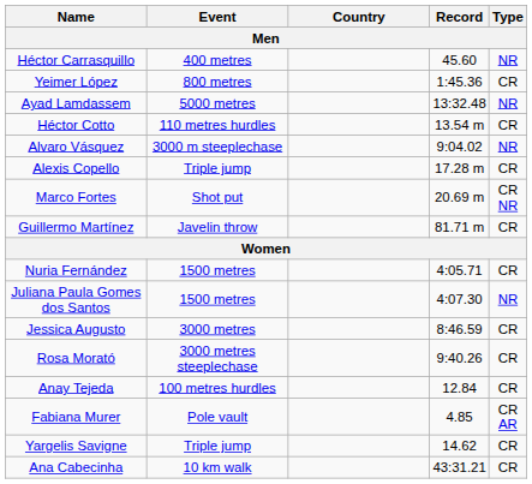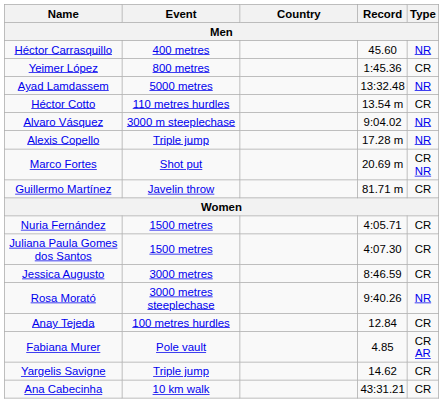 <table class="wikitable" style="text-align: center; font-size:95%">
 <tr>
 <th width="150">Name</th>
 <th width="150">Event</th>
 <th width="150">Country</th>
 <th width="25">Record</th>
 <th width="25">Type</th>
 </tr>
 <tr>
 <th colspan=5>Men</th>
 </tr>
 <tr>
 <td><a href='#'>Héctor Carrasquillo</a></td>
 <td><a href='#'>400 metres</a></td>
 <td></td>
 <td>45.60</td>
 <td><a href='#'>NR</a></td>
 </tr>
 <tr>
 <td><a href='#'>Yeimer López</a></td>
 <td><a href='#'>800 metres</a></td>
 <td></td>
 <td>1:45.36</td>
 <td>CR</td>
 </tr>
 <tr>
 <td><a href='#'>Ayad Lamdassem</a></td>
 <td><a href='#'>5000 metres</a></td>
 <td></td>
 <td>13:32.48</td>
 <td><a href='#'>NR</a></td>
 </tr>
 <tr>
 <td><a href='#'>Héctor Cotto</a></td>
 <td><a href='#'>110 metres hurdles</a></td>
 <td></td>
 <td>13.54 m</td>
 <td>CR</td>
 </tr>
 <tr>
 <td><a href='#'>Alvaro Vásquez</a></td>
 <td><a href='#'>3000 m steeplechase</a></td>
 <td></td>
 <td>9:04.02</td>
 <td><a href='#'>NR</a></td>
 </tr>
 <tr>
 <td><a href='#'>Alexis Copello</a></td>
 <td><a href='#'>Triple jump</a></td>
 <td></td>
 <td>17.28 m</td>
-<td>CR</td>
+<td><a href='#'>NR</a></td>
 </tr>
 <tr>
 <td><a href='#'>Marco Fortes</a></td>
 <td><a href='#'>Shot put</a></td>
 <td></td>
 <td>20.69 m</td>
 <td>CR <a href='#'>NR</a></td>
 </tr>
 <tr>
 <td><a href='#'>Guillermo Martínez</a></td>
 <td><a href='#'>Javelin throw</a></td>
 <td></td>
 <td>81.71 m</td>
 <td>CR</td>
 </tr>
 <tr>
 <th colspan=5>Women</th>
 </tr>
 <tr>
 <td><a href='#'>Nuria Fernández</a></td>
 <td><a href='#'>1500 metres</a></td>
 <td></td>
 <td>4:05.71</td>
 <td>CR</td>
 </tr>
 <tr>
 <td><a href='#'>Juliana Paula Gomes dos Santos</a></td>
 <td><a href='#'>1500 metres</a></td>
 <td></td>
 <td>4:07.30</td>
-<td><a href='#'>NR</a></td>
+<td>CR</td>
 </tr>
 <tr>
 <td><a href='#'>Jessica Augusto</a></td>
 <td><a href='#'>3000 metres</a></td>
 <td></td>
 <td>8:46.59</td>
 <td>CR</td>
 </tr>
 <tr>
 <td><a href='#'>Rosa Morató</a></td>
 <td><a href='#'>3000 metres steeplechase</a></td>
 <td></td>
 <td>9:40.26</td>
-<td>CR</td>
+<td><a href='#'>NR</a></td>
 </tr>
 <tr>
 <td><a href='#'>Anay Tejeda</a></td>
 <td><a href='#'>100 metres hurdles</a></td>
 <td></td>
 <td>12.84</td>
 <td>CR</td>
 </tr>
 <tr>
 <td><a href='#'>Fabiana Murer</a></td>
 <td><a href='#'>Pole vault</a></td>
 <td></td>
 <td>4.85</td>
 <td>CR<br><a href='#'>AR</a></td>
 </tr>
 <tr>
 <td><a href='#'>Yargelis Savigne</a></td>
 <td><a href='#'>Triple jump</a></td>
 <td></td>
 <td>14.62</td>
 <td>CR</td>
 </tr>
 <tr>
 <td><a href='#'>Ana Cabecinha</a></td>
 <td><a href='#'>10 km walk</a></td>
 <td></td>
 <td>43:31.21</td>
 <td>CR</td>
 </tr>
 </table>
